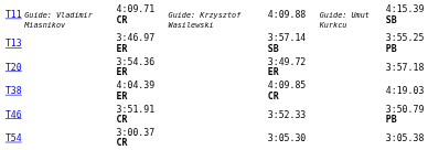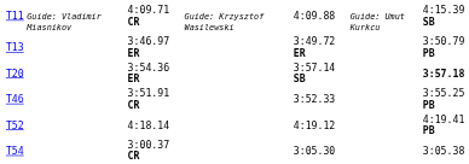 <table>
 <tr>
 <td><a href='#'>T11</a></td>
 <td><br><small><em>Guide: Vladimir Miasnikov</em></small></td>
 <td>4:09.71 <strong>CR</strong></td>
 <td><br><small><em>Guide: Krzysztof Wasilewski</em></small></td>
 <td>4:09.88</td>
 <td><br><small><em>Guide: Umut Kurkcu</em></small></td>
 <td>4:15.39 <strong>SB</strong></td>
 </tr>
 <tr>
 <td><a href='#'>T13</a></td>
 <td></td>
 <td>3:46.97 <strong>ER</strong></td>
 <td></td>
-<td>3:57.14 <strong>SB</strong></td>
+<td>3:49.72 <strong>ER</strong></td>
 <td></td>
-<td>3:55.25 <strong>PB</strong></td>
+<td>3:50.79 <strong>PB</strong></td>
 </tr>
 <tr>
 <td><a href='#'>T20</a></td>
 <td></td>
 <td>3:54.36 <strong>ER</strong></td>
 <td></td>
-<td>3:49.72 <strong>ER</strong></td>
+<td>3:57.14 <strong>SB</strong></td>
 <td></td>
-<td>3:57.18</td>
-</tr>
-<tr>
-<td><a href='#'>T38</a></td>
-<td></td>
-<td>4:04.39 <strong>ER</strong></td>
-<td></td>
-<td>4:09.85 <strong>CR</strong></td>
-<td></td>
-<td>4:19.03</td>
+<td><strong>3:57.18</strong></td>
 </tr>
 <tr>
 <td><a href='#'>T46</a></td>
 <td></td>
 <td>3:51.91 <strong>CR</strong></td>
 <td></td>
 <td>3:52.33</td>
 <td></td>
-<td>3:50.79 <strong>PB</strong></td>
+<td>3:55.25 <strong>PB</strong></td>
+</tr>
+<tr>
+<td><a href='#'>T52</a></td>
+<td></td>
+<td>4:18.14</td>
+<td></td>
+<td>4:19.12</td>
+<td></td>
+<td>4:19.41 <strong>PB</strong></td>
 </tr>
 <tr>
 <td><a href='#'>T54</a></td>
 <td></td>
 <td>3:00.37 <strong>CR</strong></td>
 <td></td>
 <td>3:05.30</td>
 <td></td>
 <td>3:05.38</td>
 </tr>
 </table>
